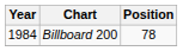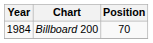 <table class="wikitable">
 <tr>
 <th>Year</th>
 <th>Chart</th>
 <th>Position</th>
 </tr>
 <tr>
 <td>1984</td>
 <td><em>Billboard</em> 200</td>
-<td align="center">78</td>
+<td align="center">70</td>
 </tr>
 <tr>
 </tr>
 </table>
